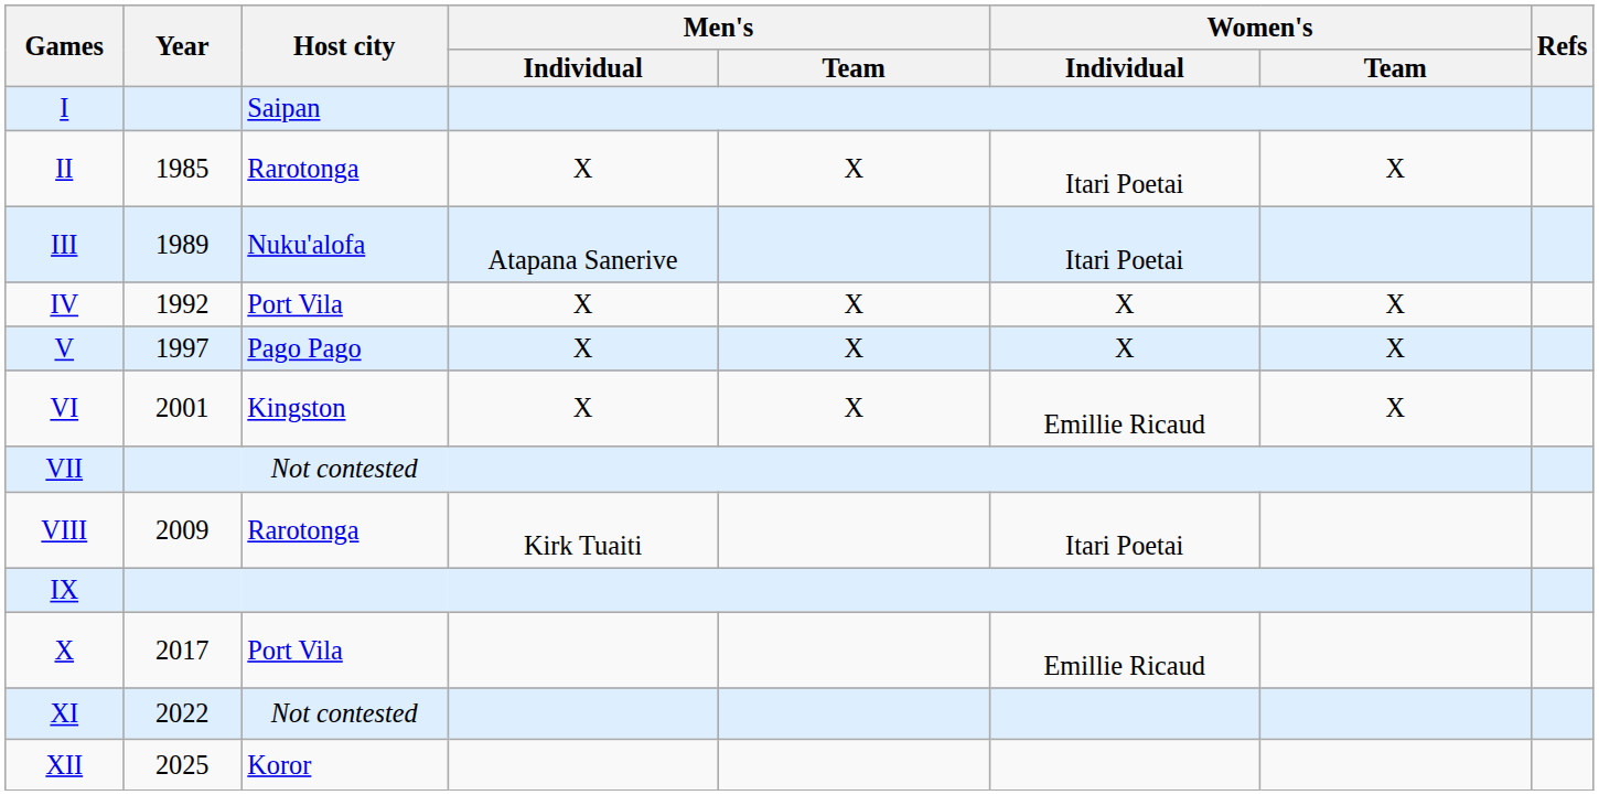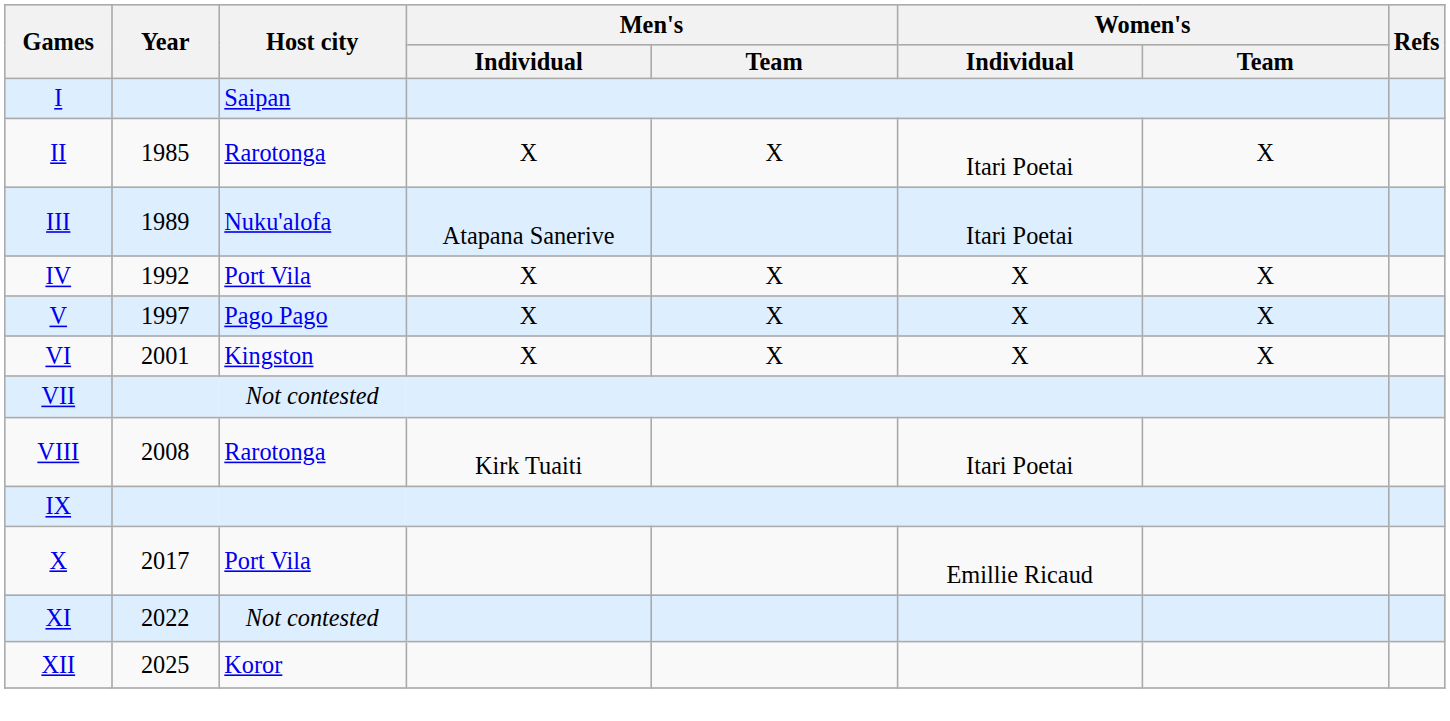 <table class=wikitable style="text-align:center; font-size:95%;">
 <tr>
 <th rowspan="2" scope="col" style="width:4.2em; padding:1px;">Games</th>
 <th rowspan="2" scope="col" style="width:4.2em; padding:1px;">Year</th>
 <th rowspan="2" scope="col" style="width:7.5em; padding:1px;">Host city </th>
 <th colspan=2>Men's</th>
 <th colspan=2>Women's</th>
 <th rowspan="2" scope="col" style="padding:3px;">Refs</th>
 </tr>
 <tr>
 <th scope="col" style="width:9.9em; padding:1px;">Individual</th>
 <th scope="col" style="width:9.9em; padding:1px;">Team</th>
 <th scope="col" style="width:9.9em; padding:1px;">Individual</th>
 <th scope="col" style="width:9.9em; padding:1px;">Team </th>
 </tr>
 <tr bgcolor=#ddeeff>
 <td align=center><a href='#'>I</a> </td>
 <td style="border-right:0px;"></td>
 <td align=left><a href='#'>Saipan</a> </td>
 <td colspan="4" style="border-left:0px;"></td>
 <td align=center></td>
 </tr>
 <tr>
 <td align=center><a href='#'>II</a></td>
 <td align=center>1985 </td>
 <td align=left><a href='#'>Rarotonga</a> </td>
 <td>X</td>
 <td>X</td>
 <td><br>Itari Poetai</td>
 <td>X</td>
 <td></td>
 </tr>
 <tr bgcolor=#ddeeff>
 <td align=center><a href='#'>III</a></td>
 <td align=center>1989 </td>
 <td align=left><a href='#'>Nuku'alofa</a> </td>
 <td><br>Atapana Sanerive</td>
 <td><br></td>
 <td><br>Itari Poetai</td>
 <td><br></td>
 <td></td>
 </tr>
 <tr>
 <td align=center><a href='#'>IV</a></td>
 <td align=center>1992 </td>
 <td align=left><a href='#'>Port Vila</a> </td>
 <td>X</td>
 <td>X</td>
 <td>X</td>
 <td>X</td>
 <td></td>
 </tr>
 <tr bgcolor=#ddeeff>
 <td align=center><a href='#'>V</a></td>
 <td align=center>1997 </td>
 <td align=left><a href='#'>Pago Pago</a> </td>
 <td>X</td>
 <td>X</td>
 <td>X</td>
 <td>X</td>
 <td></td>
 </tr>
 <tr>
 <td align=center><a href='#'>VI</a></td>
 <td align=center>2001 </td>
 <td align=left><a href='#'>Kingston</a> </td>
 <td>X</td>
 <td>X</td>
-<td><br>Emillie Ricaud</td>
+<td>X</td>
 <td>X</td>
 <td></td>
 </tr>
 <tr bgcolor=#ddeeff>
 <td align=center><a href='#'>VII</a> </td>
 <td style="border-right:0px;"></td>
 <td style="border-left:0px; border-right:0px;"><em>Not contested</em></td>
 <td colspan="4" style="border-left:0px;"></td>
 <td align=center></td>
 </tr>
 <tr>
 <td align=center><a href='#'>VIII</a></td>
-<td style="padding: 5px 5px">2009</td>
+<td style="padding: 5px 5px">2008</td>
 <td align=left><a href='#'>Rarotonga</a> </td>
 <td><br>Kirk Tuaiti</td>
 <td><br></td>
 <td><br>Itari Poetai</td>
 <td><br></td>
 <td></td>
 </tr>
 <tr bgcolor=#ddeeff>
 <td align=center><a href='#'>IX</a></td>
 <td style="border-right:0px;"></td>
 <td style="border-left:0px; border-right:0px;"></td>
 <td colspan="4" style="border-left:0px;"></td>
 <td align=center></td>
 </tr>
 <tr>
 <td align=center><a href='#'>X</a></td>
 <td style="padding: 5px 5px">2017</td>
 <td align=left><a href='#'>Port Vila</a> </td>
 <td style="padding:1px;"><br></td>
 <td><br></td>
 <td><br>Emillie Ricaud</td>
 <td><br></td>
 <td></td>
 </tr>
 <tr bgcolor=#ddeeff>
 <td align=center><a href='#'>XI</a></td>
 <td style="padding: 5px 5px">2022</td>
 <td style="border-left:0px; border-right:0px;"><em>Not contested</em></td>
 <td></td>
 <td></td>
 <td></td>
 <td></td>
 <td></td>
 </tr>
 <tr>
 <td align=center><a href='#'>XII</a></td>
 <td style="padding: 5px 5px">2025</td>
 <td align=left><a href='#'>Koror</a> </td>
 <td></td>
 <td></td>
 <td></td>
 <td></td>
 <td></td>
 </tr>
 </table>
